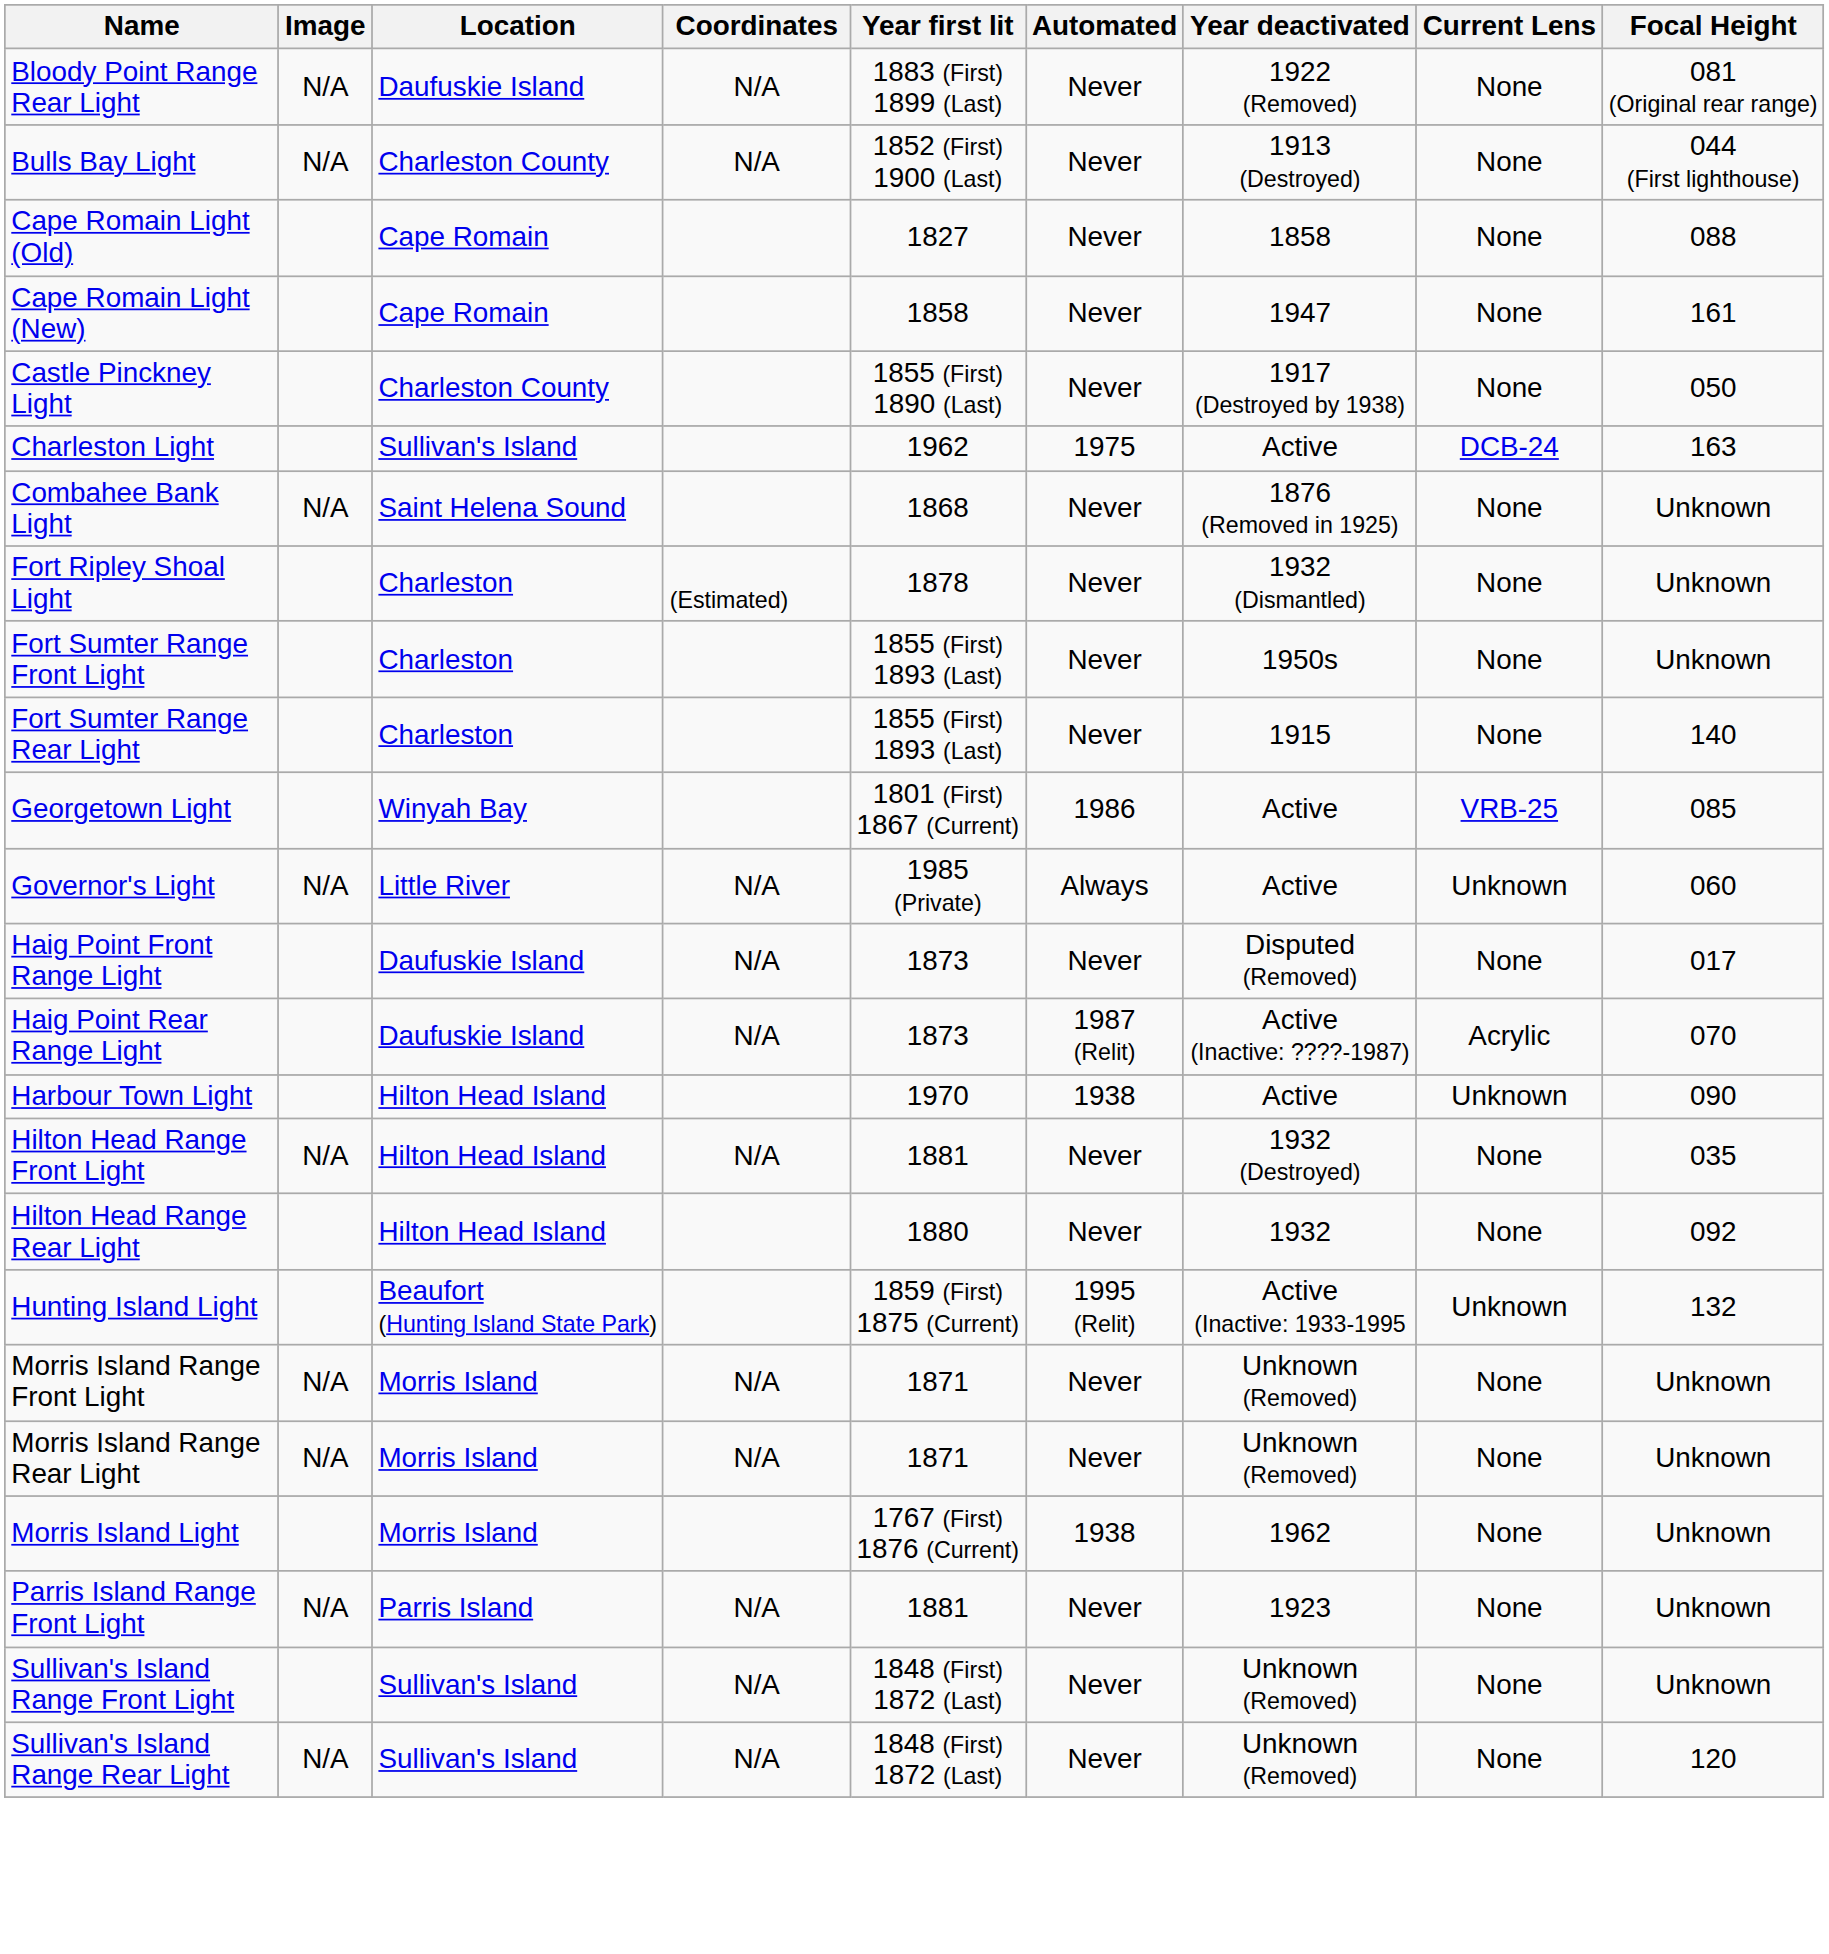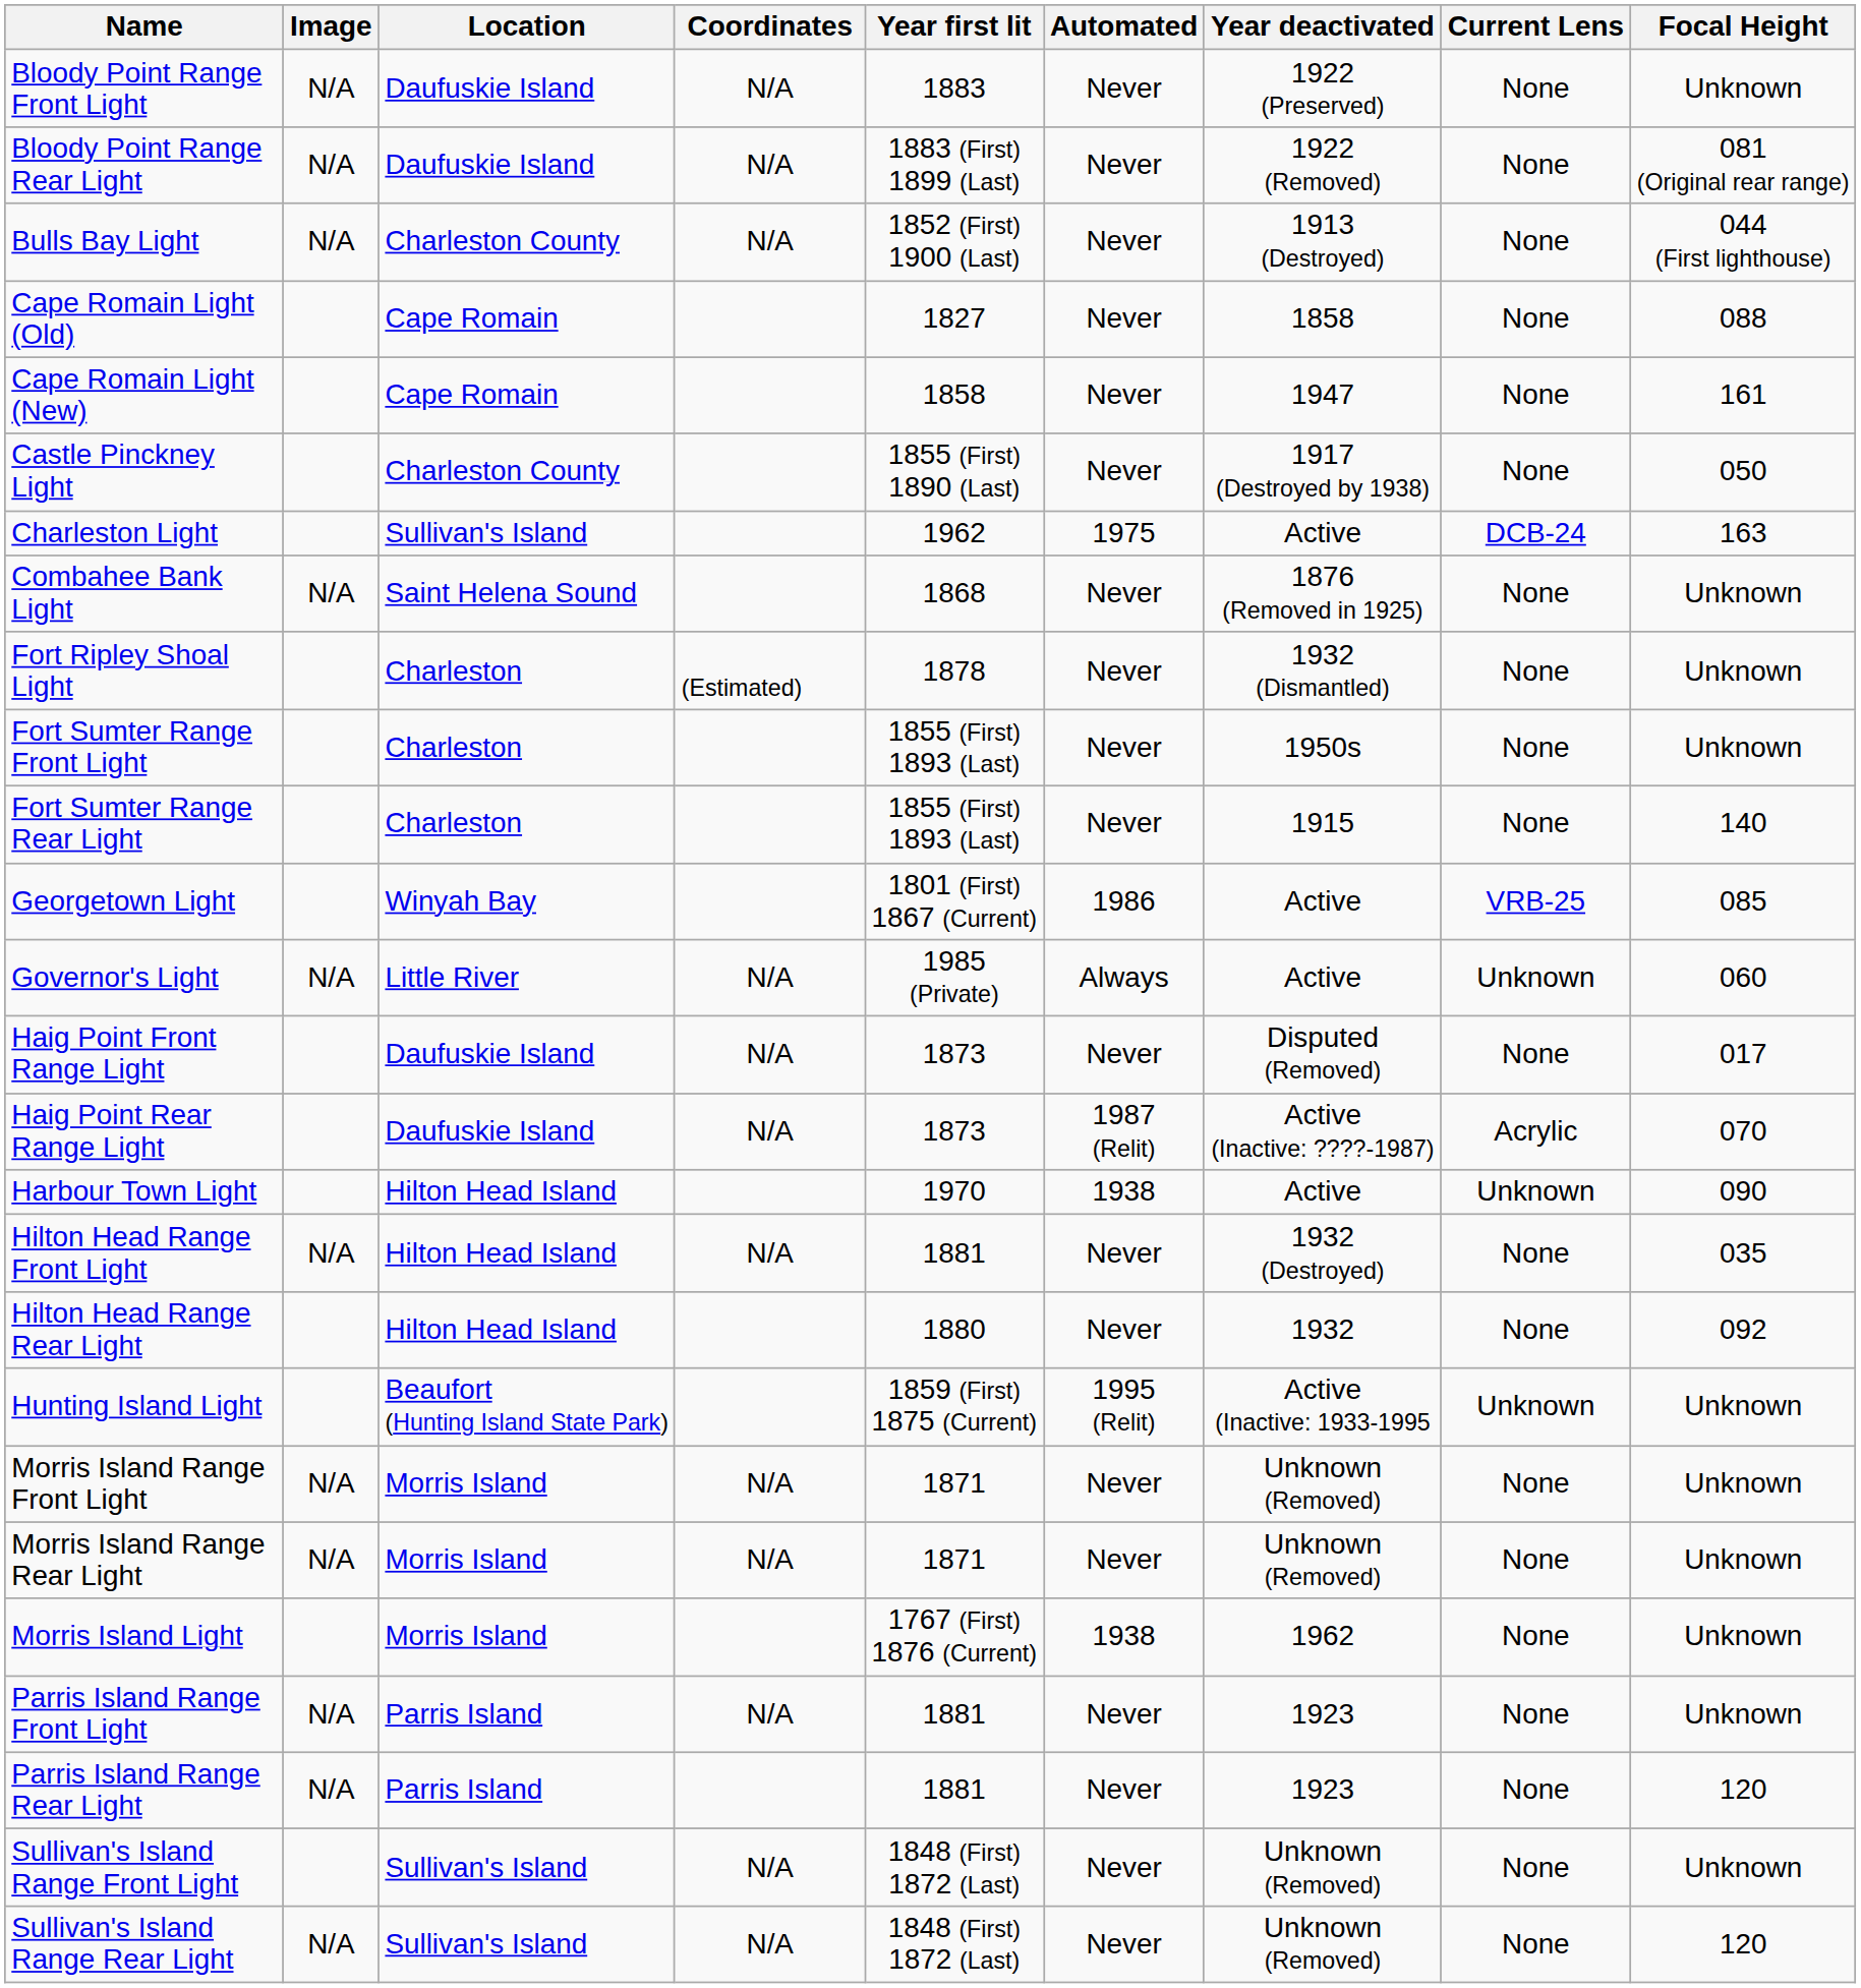 <table class="wikitable sortable">
 <tr>
 <th style="width:150px;">Name</th>
 <th scope="col" class="unsortable">Image</th>
 <th>Location</th>
 <th style="width:100px;">Coordinates</th>
 <th>Year first lit</th>
 <th>Automated</th>
 <th>Year deactivated</th>
 <th>Current Lens</th>
 <th>Focal Height</th>
+</tr>
+<tr>
+<td><a href='#'>Bloody Point Range Front Light</a></td>
+<td style="text-align: center;">N/A</td>
+<td><a href='#'>Daufuskie Island</a></td>
+<td style="text-align: center;">N/A</td>
+<td style="text-align: center;">1883</td>
+<td style="text-align: center;">Never</td>
+<td style="text-align: center;">1922<br><small>(Preserved)</small></td>
+<td style="text-align: center;">None</td>
+<td style="text-align: center;">Unknown</td>
 </tr>
 <tr>
 <td><a href='#'>Bloody Point Range Rear Light</a></td>
 <td style="text-align: center;">N/A</td>
 <td><a href='#'>Daufuskie Island</a></td>
 <td style="text-align: center;">N/A</td>
 <td style="text-align: center;">1883 <small>(First)</small><br> 1899 <small>(Last)</small></td>
 <td style="text-align: center;">Never</td>
 <td style="text-align: center;">1922<br><small>(Removed)</small></td>
 <td style="text-align: center;">None</td>
 <td style="text-align: center;"><span>081</span> <br><small>(Original rear range)</small></td>
 </tr>
 <tr>
 <td><a href='#'>Bulls Bay Light</a></td>
 <td style="text-align: center;">N/A</td>
 <td><a href='#'>Charleston County</a></td>
 <td style="text-align: center;">N/A</td>
 <td style="text-align: center;">1852 <small>(First)</small><br> 1900 <small>(Last)</small></td>
 <td style="text-align: center;">Never</td>
 <td style="text-align: center;">1913<br><small>(Destroyed)</small></td>
 <td style="text-align: center;">None</td>
 <td style="text-align: center;"><span>044</span> <br><small>(First lighthouse)</small></td>
 </tr>
 <tr>
 <td><a href='#'>Cape Romain Light (Old)</a></td>
 <td></td>
 <td><a href='#'>Cape Romain</a></td>
 <td></td>
 <td style="text-align: center;">1827</td>
 <td style="text-align: center;">Never</td>
 <td style="text-align: center;">1858</td>
 <td style="text-align: center;">None</td>
 <td style="text-align: center;"><span>088</span> </td>
 </tr>
 <tr>
 <td><a href='#'>Cape Romain Light (New)</a></td>
 <td></td>
 <td><a href='#'>Cape Romain</a></td>
 <td></td>
 <td style="text-align: center;">1858</td>
 <td style="text-align: center;">Never</td>
 <td style="text-align: center;">1947</td>
 <td style="text-align: center;">None</td>
 <td style="text-align: center;"><span>161</span> </td>
 </tr>
 <tr>
 <td><a href='#'>Castle Pinckney Light</a></td>
 <td></td>
 <td><a href='#'>Charleston County</a></td>
 <td></td>
 <td style="text-align: center;">1855 <small>(First)</small><br> 1890 <small>(Last)</small></td>
 <td style="text-align: center;">Never</td>
 <td style="text-align: center;">1917<br><small>(Destroyed by 1938)</small></td>
 <td style="text-align: center;">None</td>
 <td style="text-align: center;"><span>050</span> </td>
 </tr>
 <tr>
 <td><a href='#'>Charleston Light</a></td>
 <td></td>
 <td><a href='#'>Sullivan's Island</a></td>
 <td></td>
 <td style="text-align: center;">1962</td>
 <td style="text-align: center;">1975</td>
 <td style="text-align: center;">Active</td>
 <td style="text-align: center;"><a href='#'>DCB-24</a></td>
 <td style="text-align: center;"><span>163</span> </td>
 </tr>
 <tr>
 <td><a href='#'>Combahee Bank Light</a></td>
 <td style="text-align: center;">N/A</td>
 <td><a href='#'>Saint Helena Sound</a></td>
 <td></td>
 <td style="text-align: center;">1868</td>
 <td style="text-align: center;">Never</td>
 <td style="text-align: center;">1876<br><small>(Removed in 1925)</small></td>
 <td style="text-align: center;">None</td>
 <td style="text-align: center;">Unknown</td>
 </tr>
 <tr>
 <td><a href='#'>Fort Ripley Shoal Light</a></td>
 <td></td>
 <td><a href='#'>Charleston</a></td>
 <td><br><small>(Estimated)</small></td>
 <td style="text-align: center;">1878</td>
 <td style="text-align: center;">Never</td>
 <td style="text-align: center;">1932<br><small>(Dismantled)</small></td>
 <td style="text-align: center;">None</td>
 <td style="text-align: center;">Unknown</td>
 </tr>
 <tr>
 <td><a href='#'>Fort Sumter Range Front Light</a></td>
 <td></td>
 <td><a href='#'>Charleston</a></td>
 <td></td>
 <td style="text-align: center;">1855 <small>(First)</small><br> 1893 <small>(Last)</small></td>
 <td style="text-align: center;">Never</td>
 <td style="text-align: center;">1950s</td>
 <td style="text-align: center;">None</td>
 <td style="text-align: center;">Unknown</td>
 </tr>
 <tr>
 <td><a href='#'>Fort Sumter Range Rear Light</a></td>
 <td></td>
 <td><a href='#'>Charleston</a></td>
 <td></td>
 <td style="text-align: center;">1855 <small>(First)</small><br> 1893 <small>(Last)</small></td>
 <td style="text-align: center;">Never</td>
 <td style="text-align: center;">1915</td>
 <td style="text-align: center;">None</td>
 <td style="text-align: center;"><span>140</span> </td>
 </tr>
 <tr>
 <td><a href='#'>Georgetown Light</a></td>
 <td></td>
 <td><a href='#'>Winyah Bay</a></td>
 <td></td>
 <td style="text-align: center;">1801 <small>(First)</small><br> 1867 <small>(Current)</small></td>
 <td style="text-align: center;">1986</td>
 <td style="text-align: center;">Active</td>
 <td style="text-align: center;"><a href='#'>VRB-25</a></td>
 <td style="text-align: center;"><span>085</span> </td>
 </tr>
 <tr>
 <td><a href='#'>Governor's Light</a></td>
 <td style="text-align: center;">N/A</td>
 <td><a href='#'>Little River</a></td>
 <td style="text-align: center;">N/A</td>
 <td style="text-align: center;">1985<br><small>(Private)</small></td>
 <td style="text-align: center;">Always</td>
 <td style="text-align: center;">Active</td>
 <td style="text-align: center;">Unknown</td>
 <td style="text-align: center;"><span>060</span> </td>
 </tr>
 <tr>
 <td><a href='#'>Haig Point Front Range Light</a></td>
 <td></td>
 <td><a href='#'>Daufuskie Island</a></td>
 <td style="text-align: center;">N/A</td>
 <td style="text-align: center;">1873</td>
 <td style="text-align: center;">Never</td>
 <td style="text-align: center;">Disputed<br><small>(Removed)</small></td>
 <td style="text-align: center;">None</td>
 <td style="text-align: center;"><span>017</span> </td>
 </tr>
 <tr>
 <td><a href='#'>Haig Point Rear Range Light</a></td>
 <td></td>
 <td><a href='#'>Daufuskie Island</a></td>
 <td style="text-align: center;">N/A</td>
 <td style="text-align: center;">1873</td>
 <td style="text-align: center;">1987<br><small>(Relit)</small></td>
 <td style="text-align: center;">Active<br><small>(Inactive: ????-1987)</small></td>
 <td style="text-align: center;">Acrylic</td>
 <td style="text-align: center;"><span>070</span> </td>
 </tr>
 <tr>
 <td><a href='#'>Harbour Town Light</a></td>
 <td></td>
 <td><a href='#'>Hilton Head Island</a></td>
 <td></td>
 <td style="text-align: center;">1970</td>
 <td style="text-align: center;">1938</td>
 <td style="text-align: center;">Active</td>
 <td style="text-align: center;">Unknown</td>
 <td style="text-align: center;"><span>090</span> </td>
 </tr>
 <tr>
 <td><a href='#'>Hilton Head Range Front Light</a></td>
 <td style="text-align: center;">N/A</td>
 <td><a href='#'>Hilton Head Island</a></td>
 <td style="text-align: center;">N/A</td>
 <td style="text-align: center;">1881</td>
 <td style="text-align: center;">Never</td>
 <td style="text-align: center;">1932<br><small>(Destroyed)</small></td>
 <td style="text-align: center;">None</td>
 <td style="text-align: center;"><span>035</span> </td>
 </tr>
 <tr>
 <td><a href='#'>Hilton Head Range Rear Light</a></td>
 <td></td>
 <td><a href='#'>Hilton Head Island</a></td>
 <td></td>
 <td style="text-align: center;">1880</td>
 <td style="text-align: center;">Never</td>
 <td style="text-align: center;">1932</td>
 <td style="text-align: center;">None</td>
 <td style="text-align: center;"><span>092</span> </td>
 </tr>
 <tr>
 <td><a href='#'>Hunting Island Light</a></td>
 <td></td>
 <td><a href='#'>Beaufort</a><br><small>(<a href='#'>Hunting Island State Park</a>)</small></td>
 <td></td>
 <td style="text-align: center;">1859 <small>(First)</small><br> 1875 <small>(Current)</small></td>
 <td style="text-align: center;">1995<br><small>(Relit)</small></td>
 <td style="text-align: center;">Active<br><small>(Inactive: 1933-1995</small></td>
 <td style="text-align: center;">Unknown</td>
-<td style="text-align: center;"><span>132</span> </td>
+<td style="text-align: center;">Unknown</td>
 </tr>
 <tr>
 <td>Morris Island Range Front Light</td>
 <td style="text-align: center;">N/A</td>
 <td><a href='#'>Morris Island</a></td>
 <td style="text-align: center;">N/A</td>
 <td style="text-align: center;">1871</td>
 <td style="text-align: center;">Never</td>
 <td style="text-align: center;">Unknown<br><small>(Removed)</small></td>
 <td style="text-align: center;">None</td>
 <td style="text-align: center;">Unknown</td>
 </tr>
 <tr>
 <td>Morris Island Range Rear Light</td>
 <td style="text-align: center;">N/A</td>
 <td><a href='#'>Morris Island</a></td>
 <td style="text-align: center;">N/A</td>
 <td style="text-align: center;">1871</td>
 <td style="text-align: center;">Never</td>
 <td style="text-align: center;">Unknown<br><small>(Removed)</small></td>
 <td style="text-align: center;">None</td>
 <td style="text-align: center;">Unknown</td>
 </tr>
 <tr>
 <td><a href='#'>Morris Island Light</a></td>
 <td></td>
 <td><a href='#'>Morris Island</a></td>
 <td></td>
 <td style="text-align: center;">1767 <small>(First)</small><br> 1876 <small>(Current)</small></td>
 <td style="text-align: center;">1938</td>
 <td style="text-align: center;">1962</td>
 <td style="text-align: center;">None</td>
 <td style="text-align: center;">Unknown</td>
 </tr>
 <tr>
 <td><a href='#'>Parris Island Range Front Light</a></td>
 <td style="text-align: center;">N/A</td>
 <td><a href='#'>Parris Island</a></td>
 <td style="text-align: center;">N/A</td>
 <td style="text-align: center;">1881</td>
 <td style="text-align: center;">Never</td>
 <td style="text-align: center;">1923</td>
 <td style="text-align: center;">None</td>
 <td style="text-align: center;">Unknown</td>
 </tr>
 <tr>
+<td><a href='#'>Parris Island Range Rear Light</a></td>
+<td style="text-align: center;">N/A</td>
+<td><a href='#'>Parris Island</a></td>
+<td></td>
+<td style="text-align: center;">1881</td>
+<td style="text-align: center;">Never</td>
+<td style="text-align: center;">1923</td>
+<td style="text-align: center;">None</td>
+<td style="text-align: center;"><span>120</span> </td>
+</tr>
+<tr>
 <td><a href='#'>Sullivan's Island Range Front Light</a></td>
 <td></td>
 <td><a href='#'>Sullivan's Island</a></td>
 <td style="text-align: center;">N/A</td>
 <td style="text-align: center;">1848 <small>(First)</small><br> 1872 <small>(Last)</small></td>
 <td style="text-align: center;">Never</td>
 <td style="text-align: center;">Unknown<br><small>(Removed)</small></td>
 <td style="text-align: center;">None</td>
 <td style="text-align: center;">Unknown</td>
 </tr>
 <tr>
 <td><a href='#'>Sullivan's Island Range Rear Light</a></td>
 <td style="text-align: center;">N/A</td>
 <td><a href='#'>Sullivan's Island</a></td>
 <td style="text-align: center;">N/A</td>
 <td style="text-align: center;">1848 <small>(First)</small><br> 1872 <small>(Last)</small></td>
 <td style="text-align: center;">Never</td>
 <td style="text-align: center;">Unknown<br><small>(Removed)</small></td>
 <td style="text-align: center;">None</td>
 <td style="text-align: center;"><span>120</span> </td>
 </tr>
 </table>
